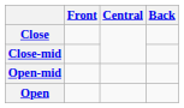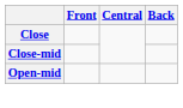 <table class="wikitable" style="text-align:center">
 <tr>
 <th></th>
 <th><a href='#'>Front</a></th>
 <th><a href='#'>Central</a></th>
 <th><a href='#'>Back</a></th>
 </tr>
 <tr align="center">
 <th><a href='#'>Close</a></th>
 <td></td>
 <td rowspan="2"></td>
 <td></td>
 </tr>
 <tr>
 <th><a href='#'>Close-mid</a></th>
 <td></td>
 <td></td>
 </tr>
 <tr align="center">
 <th><a href='#'>Open-mid</a></th>
 <td></td>
 <td></td>
 <td></td>
 </tr>
-<tr align="center">
-<th><a href='#'>Open</a></th>
-<td></td>
-<td></td>
-<td></td>
-</tr>
 </table>
